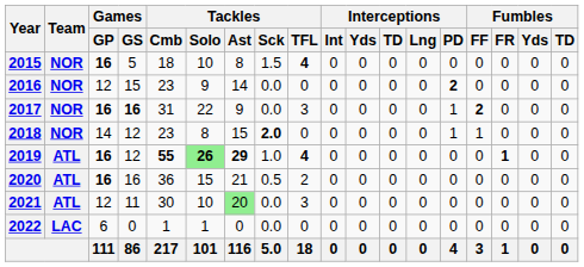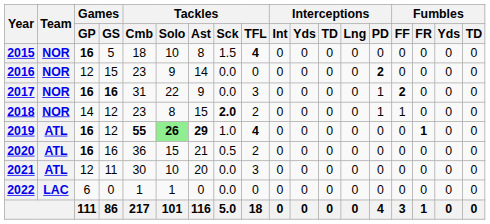 <table class="wikitable" style="text-align:center">
 <tr>
 <th rowspan="2">Year</th>
 <th rowspan="2">Team</th>
 <th colspan="2">Games</th>
 <th colspan="5">Tackles</th>
 <th colspan="5">Interceptions</th>
 <th colspan="4">Fumbles</th>
 </tr>
 <tr>
 <th>GP</th>
 <th>GS</th>
 <th>Cmb</th>
 <th>Solo</th>
 <th>Ast</th>
 <th>Sck</th>
 <th>TFL</th>
 <th>Int</th>
 <th>Yds</th>
 <th>TD</th>
 <th>Lng</th>
 <th>PD</th>
 <th>FF</th>
 <th>FR</th>
 <th>Yds</th>
 <th>TD</th>
 </tr>
 <tr>
 <th><a href='#'>2015</a></th>
 <th><a href='#'>NOR</a></th>
 <td><strong>16</strong></td>
 <td>5</td>
 <td>18</td>
 <td>10</td>
 <td>8</td>
 <td>1.5</td>
 <td><strong>4</strong></td>
 <td>0</td>
 <td>0</td>
 <td>0</td>
 <td>0</td>
 <td>0</td>
 <td>0</td>
 <td>0</td>
 <td>0</td>
 <td>0</td>
 </tr>
 <tr>
 <th><a href='#'>2016</a></th>
 <th><a href='#'>NOR</a></th>
 <td>12</td>
 <td>15</td>
 <td>23</td>
 <td>9</td>
 <td>14</td>
 <td>0.0</td>
 <td>0</td>
 <td>0</td>
 <td>0</td>
 <td>0</td>
 <td>0</td>
 <td><strong>2</strong></td>
 <td>0</td>
 <td>0</td>
 <td>0</td>
 <td>0</td>
 </tr>
 <tr>
 <th><a href='#'>2017</a></th>
 <th><a href='#'>NOR</a></th>
 <td><strong>16</strong></td>
 <td><strong>16</strong></td>
 <td>31</td>
 <td>22</td>
 <td>9</td>
 <td>0.0</td>
 <td>3</td>
 <td>0</td>
 <td>0</td>
 <td>0</td>
 <td>0</td>
 <td>1</td>
 <td><strong>2</strong></td>
 <td>0</td>
 <td>0</td>
 <td>0</td>
 </tr>
 <tr>
 <th><a href='#'>2018</a></th>
 <th><a href='#'>NOR</a></th>
 <td>14</td>
 <td>12</td>
 <td>23</td>
 <td>8</td>
 <td>15</td>
 <td><strong>2.0</strong></td>
-<td>0</td>
+<td>2</td>
 <td>0</td>
 <td>0</td>
 <td>0</td>
 <td>0</td>
 <td>1</td>
 <td>1</td>
 <td>0</td>
 <td>0</td>
 <td>0</td>
 </tr>
 <tr>
 <th><a href='#'>2019</a></th>
 <th><a href='#'>ATL</a></th>
 <td><strong>16</strong></td>
 <td>12</td>
 <td><strong>55</strong></td>
 <td style="background: lightgreen;"><strong>26</strong></td>
 <td><strong>29</strong></td>
 <td>1.0</td>
 <td><strong>4</strong></td>
 <td>0</td>
 <td>0</td>
 <td>0</td>
 <td>0</td>
 <td>0</td>
 <td>0</td>
 <td><strong>1</strong></td>
 <td>0</td>
 <td>0</td>
 </tr>
 <tr>
 <th><a href='#'>2020</a></th>
 <th><a href='#'>ATL</a></th>
 <td><strong>16</strong></td>
 <td>16</td>
 <td>36</td>
 <td>15</td>
 <td>21</td>
 <td>0.5</td>
 <td>2</td>
 <td>0</td>
 <td>0</td>
 <td>0</td>
 <td>0</td>
 <td>0</td>
 <td>0</td>
 <td>0</td>
 <td>0</td>
 <td>0</td>
 </tr>
 <tr>
 <th><a href='#'>2021</a></th>
 <th><a href='#'>ATL</a></th>
 <td>12</td>
 <td>11</td>
 <td>30</td>
 <td>10</td>
-<td style="background: lightgreen;">20</td>
+<td>20</td>
 <td>0.0</td>
 <td>3</td>
 <td>0</td>
 <td>0</td>
 <td>0</td>
 <td>0</td>
 <td>0</td>
 <td>0</td>
 <td>0</td>
 <td>0</td>
 <td>0</td>
 </tr>
 <tr>
 <th><a href='#'>2022</a></th>
 <th><a href='#'>LAC</a></th>
 <td>6</td>
 <td>0</td>
 <td>1</td>
 <td>1</td>
 <td>0</td>
 <td>0.0</td>
 <td>0</td>
 <td>0</td>
 <td>0</td>
 <td>0</td>
 <td>0</td>
 <td>0</td>
 <td>0</td>
 <td>0</td>
 <td>0</td>
 <td>0</td>
 </tr>
 <tr>
 <th colspan="2"></th>
 <th>111</th>
 <th>86</th>
 <th>217</th>
 <th>101</th>
 <th>116</th>
 <th>5.0</th>
 <th>18</th>
 <th>0</th>
 <th>0</th>
 <th>0</th>
 <th>0</th>
 <th>4</th>
 <th>3</th>
 <th>1</th>
 <th>0</th>
 <th>0</th>
 </tr>
 </table>
